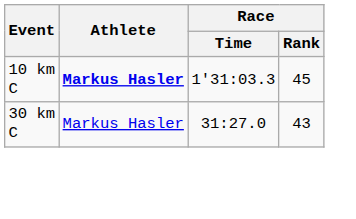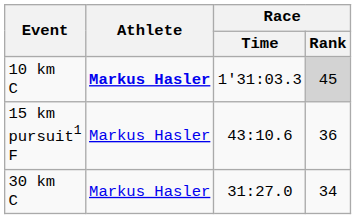 <table class="wikitable" border="1" style="font-size:90%">
 <tr>
 <th rowspan=2>Event</th>
 <th rowspan=2>Athlete</th>
 <th colspan=2>Race</th>
 </tr>
 <tr>
 <th>Time</th>
 <th>Rank</th>
 </tr>
 <tr>
 <td>10 km <br> C</td>
 <td><strong><a href='#'>Markus Hasler</a></strong></td>
 <td align=center>1'31:03.3</td>
-<td align=center>45</td>
+<td align=center style="background: lightgrey;">45</td>
+</tr>
+<tr>
+<td>15 km <br> pursuit<sup>1</sup> <br> F</td>
+<td><a href='#'>Markus Hasler</a></td>
+<td align=center>43:10.6</td>
+<td align=center>36</td>
 </tr>
 <tr>
 <td>30 km <br> C</td>
 <td><a href='#'>Markus Hasler</a></td>
 <td align=center>31:27.0</td>
-<td align=center>43</td>
+<td align=center>34</td>
 </tr>
 </table>
